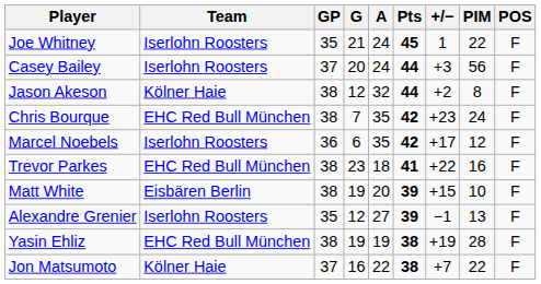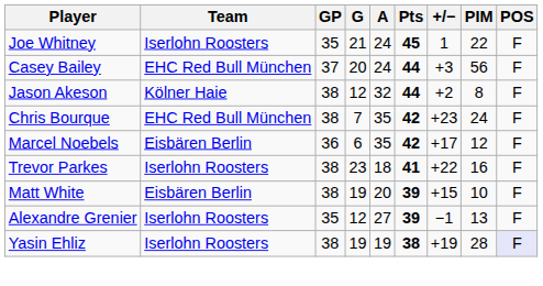 <table class="wikitable sortable" style="text-align:center;">
 <tr>
 <th>Player</th>
 <th>Team</th>
 <th>GP</th>
 <th>G</th>
 <th>A</th>
 <th>Pts</th>
 <th>+/−</th>
 <th>PIM</th>
 <th>POS</th>
 </tr>
 <tr>
 <td style="text-align:left;"><a href='#'>Joe Whitney</a></td>
 <td style="text-align:left;"><a href='#'>Iserlohn Roosters</a></td>
 <td>35</td>
 <td>21</td>
 <td>24</td>
 <td><strong>45</strong></td>
 <td>1</td>
 <td>22</td>
 <td>F</td>
 </tr>
 <tr>
 <td style="text-align:left;"><a href='#'>Casey Bailey</a></td>
-<td style="text-align:left;"><a href='#'>Iserlohn Roosters</a></td>
+<td style="text-align:left;"><a href='#'>EHC Red Bull München</a></td>
 <td>37</td>
 <td>20</td>
 <td>24</td>
 <td><strong>44</strong></td>
 <td>+3</td>
 <td>56</td>
 <td>F</td>
 </tr>
 <tr>
 <td style="text-align:left;"><a href='#'>Jason Akeson</a></td>
 <td style="text-align:left;"><a href='#'>Kölner Haie</a></td>
 <td>38</td>
 <td>12</td>
 <td>32</td>
 <td><strong>44</strong></td>
 <td>+2</td>
 <td>8</td>
 <td>F</td>
 </tr>
 <tr>
 <td style="text-align:left;"><a href='#'>Chris Bourque</a></td>
 <td style="text-align:left;"><a href='#'>EHC Red Bull München</a></td>
 <td>38</td>
 <td>7</td>
 <td>35</td>
 <td><strong>42</strong></td>
 <td>+23</td>
 <td>24</td>
 <td>F</td>
 </tr>
 <tr>
 <td style="text-align:left;"><a href='#'>Marcel Noebels</a></td>
-<td style="text-align:left;"><a href='#'>Iserlohn Roosters</a></td>
+<td style="text-align:left;"><a href='#'>Eisbären Berlin</a></td>
 <td>36</td>
 <td>6</td>
 <td>35</td>
 <td><strong>42</strong></td>
 <td>+17</td>
 <td>12</td>
 <td>F</td>
 </tr>
 <tr>
 <td style="text-align:left;"><a href='#'>Trevor Parkes</a></td>
-<td style="text-align:left;"><a href='#'>EHC Red Bull München</a></td>
+<td style="text-align:left;"><a href='#'>Iserlohn Roosters</a></td>
 <td>38</td>
 <td>23</td>
 <td>18</td>
 <td><strong>41</strong></td>
 <td>+22</td>
 <td>16</td>
 <td>F</td>
 </tr>
 <tr>
 <td style="text-align:left;"><a href='#'>Matt White</a></td>
 <td style="text-align:left;"><a href='#'>Eisbären Berlin</a></td>
 <td>38</td>
 <td>19</td>
 <td>20</td>
 <td><strong>39</strong></td>
 <td>+15</td>
 <td>10</td>
 <td>F</td>
 </tr>
 <tr>
 <td style="text-align:left;"><a href='#'>Alexandre Grenier</a></td>
 <td style="text-align:left;"><a href='#'>Iserlohn Roosters</a></td>
 <td>35</td>
 <td>12</td>
 <td>27</td>
 <td><strong>39 </strong></td>
 <td>−1</td>
 <td>13</td>
 <td>F</td>
 </tr>
 <tr>
 <td style="text-align:left;"><a href='#'>Yasin Ehliz</a></td>
-<td style="text-align:left;"><a href='#'>EHC Red Bull München</a></td>
+<td style="text-align:left;"><a href='#'>Iserlohn Roosters</a></td>
 <td>38</td>
 <td>19</td>
 <td>19</td>
 <td><strong>38</strong></td>
 <td>+19</td>
 <td>28</td>
-<td>F</td>
-</tr>
-<tr>
-<td style="text-align:left;"><a href='#'>Jon Matsumoto</a></td>
-<td style="text-align:left;"><a href='#'>Kölner Haie</a></td>
-<td>37</td>
-<td>16</td>
-<td>22</td>
-<td><strong>38</strong></td>
-<td>+7</td>
-<td>22</td>
-<td>F</td>
+<td style="background: lavender;">F</td>
 </tr>
 </table>
